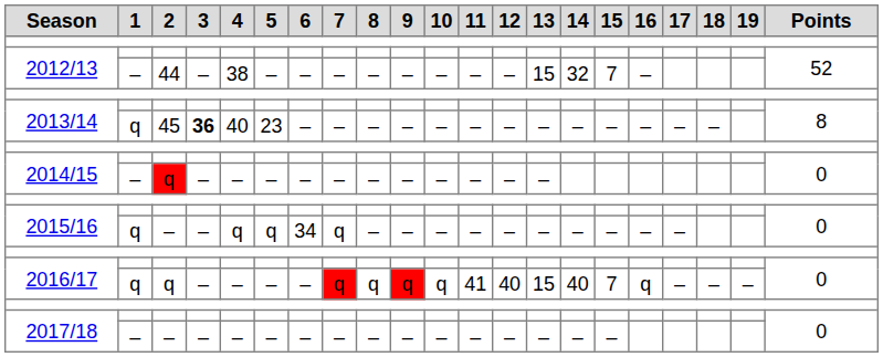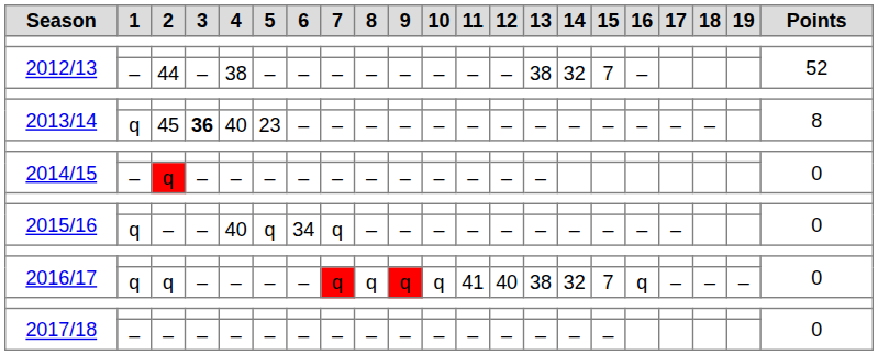 <table cellpadding="3" cellspacing="0" border="1" style="background:#ffffff; font-size:80%; line-height:13px; border:grey solid 1px; border-collapse:collapse;">
 <tr style="background:#ccc; text-align:center;">
 <td style="background:#DCDCDC;" width=65px><strong>Season</strong></td>
 <td style="background:#DCDCDC;" width=15px><strong>1</strong></td>
 <td style="background:#DCDCDC;" width=15px><strong>2</strong></td>
 <td style="background:#DCDCDC;" width=15px><strong>3</strong></td>
 <td style="background:#DCDCDC;" width=15px><strong>4</strong></td>
 <td style="background:#DCDCDC;" width=15px><strong>5</strong></td>
 <td style="background:#DCDCDC;" width=15px><strong>6</strong></td>
 <td style="background:#DCDCDC;" width=15px><strong>7</strong></td>
 <td style="background:#DCDCDC;" width=15px><strong>8</strong></td>
 <td style="background:#DCDCDC;" width=15px><strong>9</strong></td>
 <td style="background:#DCDCDC;" width=15px><strong>10</strong></td>
 <td style="background:#DCDCDC;" width=15px><strong>11</strong></td>
 <td style="background:#DCDCDC;" width=15px><strong>12</strong></td>
 <td style="background:#DCDCDC;" width=15px><strong>13</strong></td>
 <td style="background:#DCDCDC;" width=15px><strong>14</strong></td>
 <td style="background:#DCDCDC;" width=15px><strong>15</strong></td>
 <td style="background:#DCDCDC;" width=15px><strong>16</strong></td>
 <td style="background:#DCDCDC;" width=15px><strong>17</strong></td>
 <td style="background:#DCDCDC;" width=15px><strong>18</strong></td>
 <td style="background:#DCDCDC;" width=15px><strong>19</strong></td>
 <td style="background:#DCDCDC;" width=30px><strong>Points</strong></td>
 </tr>
 <tr>
 <td colspan=21></td>
 </tr>
 <tr align=center>
 <td rowspan=2><a href='#'>2012/13</a></td>
 <th></th>
 <th></th>
 <th></th>
 <th></th>
 <th></th>
 <th></th>
 <th></th>
 <th></th>
 <th></th>
 <th></th>
 <th></th>
 <th></th>
 <th></th>
 <th></th>
 <th></th>
 <th></th>
 <th></th>
 <th></th>
 <th></th>
 <td rowspan=2 width=66px>52</td>
 </tr>
 <tr align=center>
 <td>–</td>
 <td>44</td>
 <td>–</td>
 <td>38</td>
 <td>–</td>
 <td>–</td>
 <td>–</td>
 <td>–</td>
 <td>–</td>
 <td>–</td>
 <td>–</td>
 <td>–</td>
-<td>15</td>
+<td>38</td>
 <td>32</td>
 <td>7</td>
 <td>–</td>
 <td></td>
 <td></td>
 <td></td>
 </tr>
 <tr>
 <td colspan=21></td>
 </tr>
 <tr align=center>
 <td rowspan=2><a href='#'>2013/14</a></td>
 <th></th>
 <th></th>
 <th></th>
 <th></th>
 <th></th>
 <th></th>
 <th></th>
 <th></th>
 <th></th>
 <th></th>
 <th></th>
 <th></th>
 <th></th>
 <th></th>
 <th></th>
 <th></th>
 <th></th>
 <th></th>
 <th></th>
 <td rowspan=2 width=66px>8</td>
 </tr>
 <tr align=center>
 <td>q</td>
 <td>45</td>
 <td><strong>36</strong></td>
 <td>40</td>
 <td>23</td>
 <td>–</td>
 <td>–</td>
 <td>–</td>
 <td>–</td>
 <td>–</td>
 <td>–</td>
 <td>–</td>
 <td>–</td>
 <td>–</td>
 <td>–</td>
 <td>–</td>
 <td>–</td>
 <td>–</td>
 <td></td>
 </tr>
 <tr>
 <td colspan=21></td>
 </tr>
 <tr align=center>
 <td rowspan=2><a href='#'>2014/15</a></td>
 <th></th>
 <th></th>
 <th></th>
 <th></th>
 <th></th>
 <th></th>
 <th></th>
 <th></th>
 <th></th>
 <th></th>
 <th></th>
 <th></th>
 <th></th>
 <th></th>
 <th></th>
 <th></th>
 <th></th>
 <th></th>
 <th></th>
 <td rowspan=2 width=66px>0</td>
 </tr>
 <tr align=center>
 <td>–</td>
 <td bgcolor=red>q</td>
 <td>–</td>
 <td>–</td>
 <td>–</td>
 <td>–</td>
 <td>–</td>
 <td>–</td>
 <td>–</td>
 <td>–</td>
 <td>–</td>
 <td>–</td>
 <td>–</td>
 <td></td>
 <td></td>
 <td></td>
 <td></td>
 <td></td>
 <td></td>
 </tr>
 <tr>
 <td colspan=21></td>
 </tr>
 <tr align=center>
 <td rowspan=2 width=66px><a href='#'>2015/16</a></td>
 <th></th>
 <th></th>
 <th></th>
 <th></th>
 <th></th>
 <th></th>
 <th></th>
 <th></th>
 <th></th>
 <th></th>
 <th></th>
 <th></th>
 <th></th>
 <th></th>
 <th></th>
 <th></th>
 <th></th>
 <th></th>
 <th></th>
 <td rowspan=2 width=66px>0</td>
 </tr>
 <tr align=center>
 <td>q</td>
 <td>–</td>
 <td>–</td>
-<td>q</td>
+<td>40</td>
 <td>q</td>
 <td>34</td>
 <td>q</td>
 <td>–</td>
 <td>–</td>
 <td>–</td>
 <td>–</td>
 <td>–</td>
 <td>–</td>
 <td>–</td>
 <td>–</td>
 <td>–</td>
 <td>–</td>
 <td></td>
 <td></td>
 </tr>
 <tr>
 <td colspan=21></td>
 </tr>
 <tr align=center>
 <td rowspan=2 width=66px><a href='#'>2016/17</a></td>
 <th></th>
 <th></th>
 <th></th>
 <th></th>
 <th></th>
 <th></th>
 <th></th>
 <th></th>
 <th></th>
 <th></th>
 <th></th>
 <th></th>
 <th></th>
 <th></th>
 <th></th>
 <th></th>
 <th></th>
 <th></th>
 <th></th>
 <td rowspan=2 width=66px>0</td>
 </tr>
 <tr align=center>
 <td>q</td>
 <td>q</td>
 <td>–</td>
 <td>–</td>
 <td>–</td>
 <td>–</td>
 <td bgcolor=red>q</td>
 <td>q</td>
 <td bgcolor=red>q</td>
 <td>q</td>
 <td>41</td>
 <td>40</td>
-<td>15</td>
-<td>40</td>
+<td>38</td>
+<td>32</td>
 <td>7</td>
 <td>q</td>
 <td>–</td>
 <td>–</td>
 <td>–</td>
 </tr>
 <tr>
 <td colspan=21></td>
 </tr>
 <tr align=center>
 <td rowspan=2 width=66px><a href='#'>2017/18</a></td>
 <th></th>
 <th></th>
 <th></th>
 <th></th>
 <th></th>
 <th></th>
 <th></th>
 <th></th>
 <th></th>
 <th></th>
 <th></th>
 <th></th>
 <th></th>
 <th></th>
 <th></th>
 <th></th>
 <th></th>
 <th></th>
 <th></th>
 <td rowspan=2 width=66px>0</td>
 </tr>
 <tr align=center>
 <td>–</td>
 <td>–</td>
 <td>–</td>
 <td>–</td>
 <td>–</td>
 <td>–</td>
 <td>–</td>
 <td>–</td>
 <td>–</td>
 <td>–</td>
 <td>–</td>
 <td>–</td>
 <td>–</td>
 <td>–</td>
 <td>–</td>
 <td></td>
 <td></td>
 <td></td>
 <td></td>
 </tr>
 </table>
